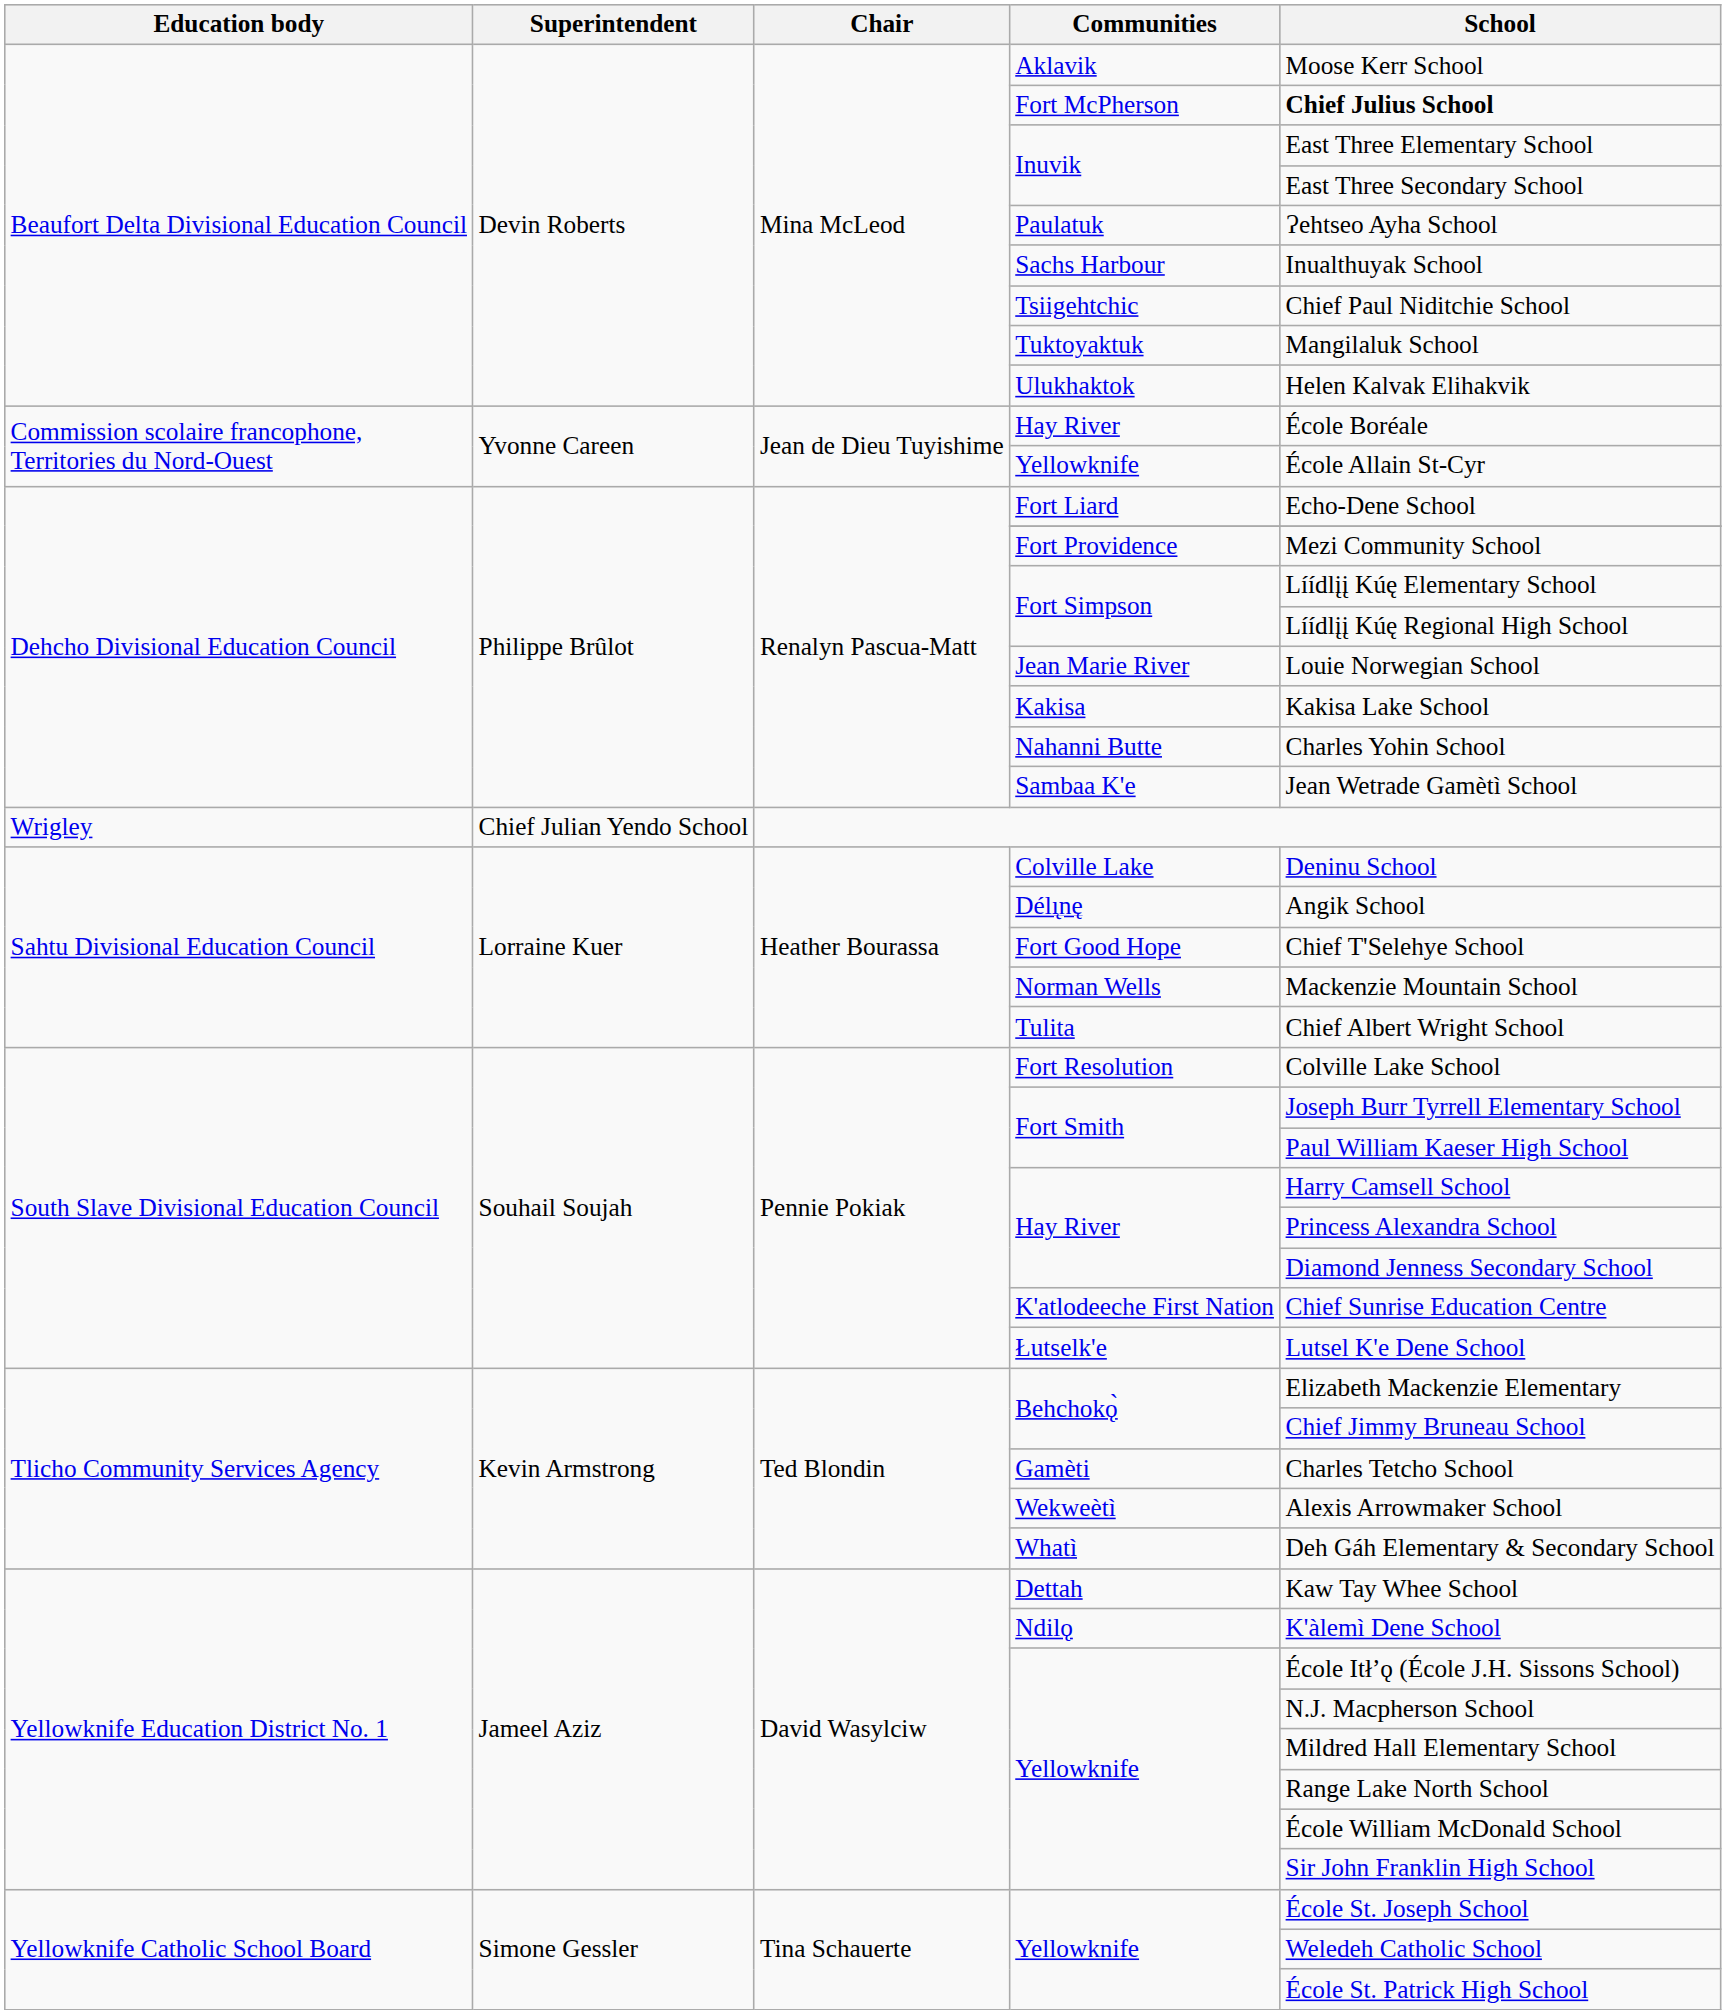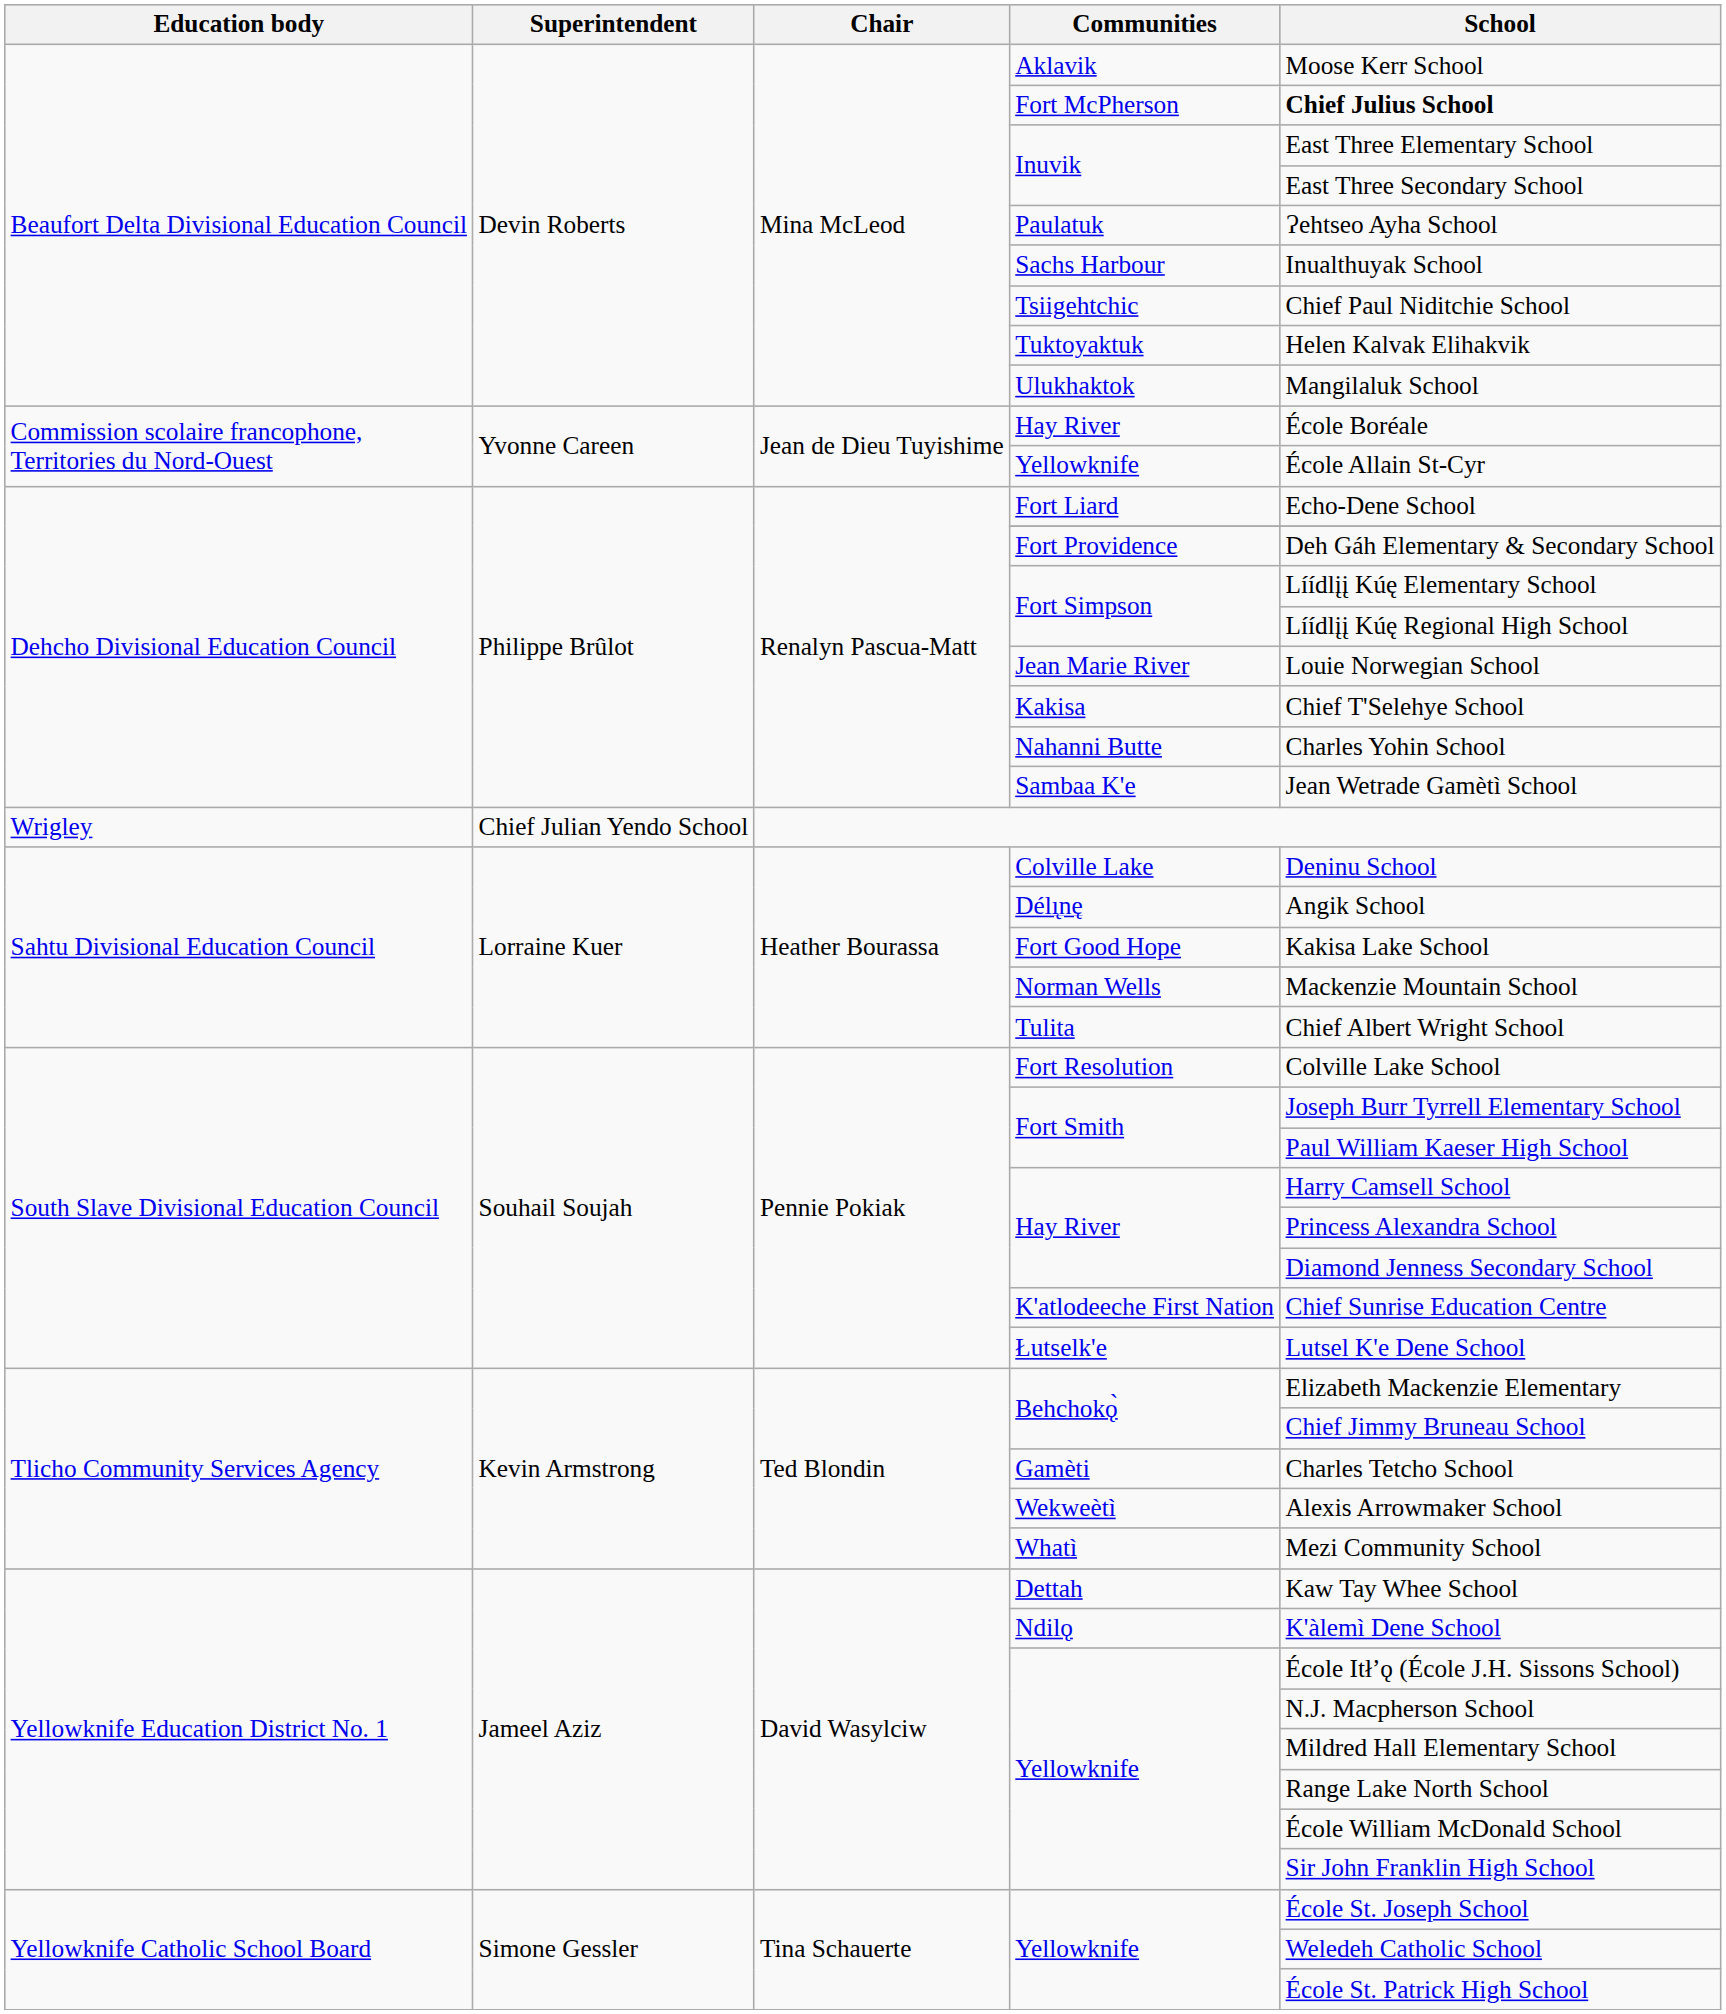 <table class="wikitable sortable">
 <tr>
 <th>Education body</th>
 <th>Superintendent</th>
 <th>Chair</th>
 <th>Communities</th>
 <th>School</th>
 </tr>
 <tr>
 <td rowspan="9"><a href='#'>Beaufort Delta Divisional Education Council</a></td>
 <td rowspan="9">Devin Roberts</td>
 <td rowspan="9">Mina McLeod</td>
 <td><a href='#'>Aklavik</a></td>
 <td>Moose Kerr School</td>
 </tr>
 <tr>
 <td><a href='#'>Fort McPherson</a></td>
 <td><strong>Chief Julius School</strong></td>
 </tr>
 <tr>
 <td rowspan="2"><a href='#'>Inuvik</a></td>
 <td>East Three Elementary School</td>
 </tr>
 <tr>
 <td>East Three Secondary School</td>
 </tr>
 <tr>
 <td><a href='#'>Paulatuk</a></td>
 <td>Ɂehtseo Ayha School</td>
 </tr>
 <tr>
 <td><a href='#'>Sachs Harbour</a></td>
 <td>Inualthuyak School</td>
 </tr>
 <tr>
 <td><a href='#'>Tsiigehtchic</a></td>
 <td>Chief Paul Niditchie School</td>
 </tr>
 <tr>
 <td><a href='#'>Tuktoyaktuk</a></td>
-<td>Mangilaluk School</td>
+<td>Helen Kalvak Elihakvik</td>
 </tr>
 <tr>
 <td><a href='#'>Ulukhaktok</a></td>
-<td>Helen Kalvak Elihakvik</td>
+<td>Mangilaluk School</td>
 </tr>
 <tr>
 <td rowspan="2"><a href='#'>Commission scolaire francophone,<br>Territories du Nord-Ouest</a></td>
 <td rowspan="2">Yvonne Careen</td>
 <td rowspan="2">Jean de Dieu Tuyishime</td>
 <td><a href='#'>Hay River</a></td>
 <td>École Boréale</td>
 </tr>
 <tr>
 <td><a href='#'>Yellowknife</a></td>
 <td>École Allain St-Cyr</td>
 </tr>
 <tr>
 <td rowspan="9"><a href='#'>Dehcho Divisional Education Council</a></td>
 <td rowspan="9">Philippe Brûlot</td>
 <td rowspan="9">Renalyn Pascua-Matt</td>
 <td><a href='#'>Fort Liard</a></td>
 <td>Echo-Dene School</td>
 </tr>
 <tr>
 </tr>
 <tr>
 <td><a href='#'>Fort Providence</a></td>
-<td>Mezi Community School</td>
+<td>Deh Gáh Elementary & Secondary School</td>
 </tr>
 <tr>
 <td rowspan="2"><a href='#'>Fort Simpson</a></td>
 <td>Líídlįį Kúę Elementary School</td>
 </tr>
 <tr>
 <td>Líídlįį Kúę Regional High School</td>
 </tr>
 <tr>
 <td><a href='#'>Jean Marie River</a></td>
 <td>Louie Norwegian School</td>
 </tr>
 <tr>
 <td><a href='#'>Kakisa</a></td>
-<td>Kakisa Lake School</td>
+<td>Chief T'Selehye School</td>
 </tr>
 <tr>
 <td><a href='#'>Nahanni Butte</a></td>
 <td>Charles Yohin School</td>
 </tr>
 <tr>
 <td><a href='#'>Sambaa K'e</a></td>
 <td>Jean Wetrade Gamètì School</td>
 </tr>
 <tr>
 <td><a href='#'>Wrigley</a></td>
 <td>Chief Julian Yendo School</td>
 </tr>
 <tr>
 <td rowspan="5"><a href='#'>Sahtu Divisional Education Council</a></td>
 <td rowspan="5">Lorraine Kuer</td>
 <td rowspan="5">Heather Bourassa</td>
 <td><a href='#'>Colville Lake</a></td>
 <td><a href='#'>Deninu School</a></td>
 </tr>
 <tr>
 <td><a href='#'>Délı̨nę</a></td>
 <td>Angik School</td>
 </tr>
 <tr>
 <td><a href='#'>Fort Good Hope</a></td>
-<td>Chief T'Selehye School</td>
+<td>Kakisa Lake School</td>
 </tr>
 <tr>
 <td><a href='#'>Norman Wells</a></td>
 <td>Mackenzie Mountain School</td>
 </tr>
 <tr>
 <td><a href='#'>Tulita</a></td>
 <td>Chief Albert Wright School</td>
 </tr>
 <tr>
 <td rowspan="8"><a href='#'>South Slave Divisional Education Council</a></td>
 <td rowspan="8">Souhail Soujah</td>
 <td rowspan="8">Pennie Pokiak</td>
 <td><a href='#'>Fort Resolution</a></td>
 <td>Colville Lake School</td>
 </tr>
 <tr>
 <td rowspan="2"><a href='#'>Fort Smith</a></td>
 <td><a href='#'>Joseph Burr Tyrrell Elementary School</a></td>
 </tr>
 <tr>
 <td><a href='#'>Paul William Kaeser High School</a></td>
 </tr>
 <tr>
 <td rowspan="3"><a href='#'>Hay River</a></td>
 <td><a href='#'>Harry Camsell School</a></td>
 </tr>
 <tr>
 <td><a href='#'>Princess Alexandra School</a></td>
 </tr>
 <tr>
 <td><a href='#'>Diamond Jenness Secondary School</a></td>
 </tr>
 <tr>
 <td><a href='#'>K'atlodeeche First Nation</a></td>
 <td><a href='#'>Chief Sunrise Education Centre</a></td>
 </tr>
 <tr>
 <td><a href='#'>Łutselk'e</a></td>
 <td><a href='#'>Lutsel K'e Dene School</a></td>
 </tr>
 <tr>
 <td rowspan="5"><a href='#'>Tlicho Community Services Agency</a></td>
 <td rowspan="5">Kevin Armstrong</td>
 <td rowspan="5">Ted Blondin</td>
 <td rowspan="2"><a href='#'>Behchokǫ̀</a></td>
 <td>Elizabeth Mackenzie Elementary</td>
 </tr>
 <tr>
 <td><a href='#'>Chief Jimmy Bruneau School</a></td>
 </tr>
 <tr>
 <td><a href='#'>Gamèti</a></td>
 <td>Charles Tetcho School</td>
 </tr>
 <tr>
 <td><a href='#'>Wekweètì</a></td>
 <td>Alexis Arrowmaker School</td>
 </tr>
 <tr>
 <td><a href='#'>Whatì</a></td>
-<td>Deh Gáh Elementary & Secondary School</td>
+<td>Mezi Community School</td>
 </tr>
 <tr>
 <td rowspan="8"><a href='#'>Yellowknife Education District No. 1</a></td>
 <td rowspan="8">Jameel Aziz</td>
 <td rowspan="8">David Wasylciw</td>
 <td><a href='#'>Dettah</a></td>
 <td>Kaw Tay Whee School</td>
 </tr>
 <tr>
 <td><a href='#'>Ndilǫ</a></td>
 <td><a href='#'>K'àlemì Dene School</a></td>
 </tr>
 <tr>
 <td rowspan="6"><a href='#'>Yellowknife</a></td>
 <td>École Itłʼǫ (École J.H. Sissons School)</td>
 </tr>
 <tr>
 <td>N.J. Macpherson School</td>
 </tr>
 <tr>
 <td>Mildred Hall Elementary School</td>
 </tr>
 <tr>
 <td>Range Lake North School</td>
 </tr>
 <tr>
 <td>École William McDonald School</td>
 </tr>
 <tr>
 <td><a href='#'>Sir John Franklin High School</a></td>
 </tr>
 <tr>
 <td rowspan="3"><a href='#'>Yellowknife Catholic School Board</a></td>
 <td rowspan="3">Simone Gessler</td>
 <td rowspan="3">Tina Schauerte</td>
 <td rowspan="3"><a href='#'>Yellowknife</a></td>
 <td><a href='#'>École St. Joseph School</a></td>
 </tr>
 <tr>
 <td><a href='#'>Weledeh Catholic School</a></td>
 </tr>
 <tr>
 <td><a href='#'>École St. Patrick High School</a></td>
 </tr>
 </table>
